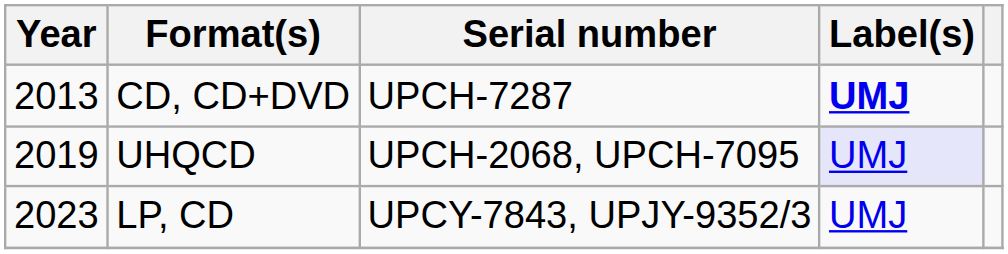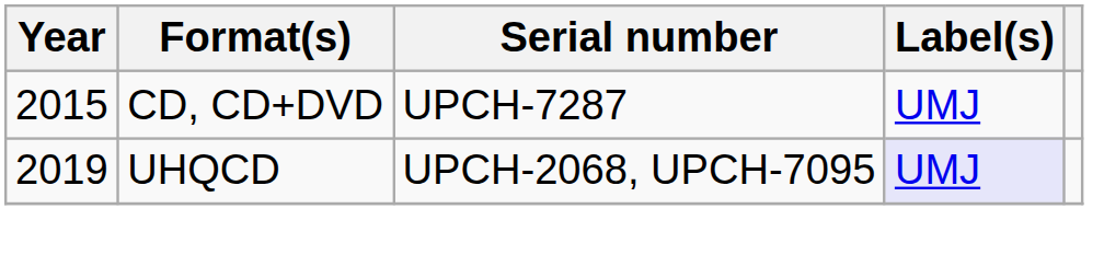 <table class="wikitable sortable plainrowheaders">
 <tr>
 <th scope="col">Year</th>
 <th scope="col">Format(s)</th>
 <th scope="col">Serial number</th>
 <th scope="col">Label(s)</th>
 <th scope="col"></th>
 </tr>
 <tr>
-<td>2013</td>
+<td>2015</td>
 <td>CD, CD+DVD</td>
 <td>UPCH-7287</td>
-<td><strong><a href='#'>UMJ</a></strong></td>
+<td><a href='#'>UMJ</a></td>
 <td></td>
 </tr>
 <tr>
 <td>2019</td>
 <td>UHQCD</td>
 <td>UPCH-2068, UPCH-7095</td>
 <td style="background: lavender;"><a href='#'>UMJ</a></td>
 <td></td>
 </tr>
 <tr>
-<td>2023</td>
-<td>LP, CD</td>
-<td>UPCY-7843, UPJY-9352/3</td>
-<td><a href='#'>UMJ</a></td>
-<td></td>
-</tr>
-<tr>
 </tr>
 </table>
